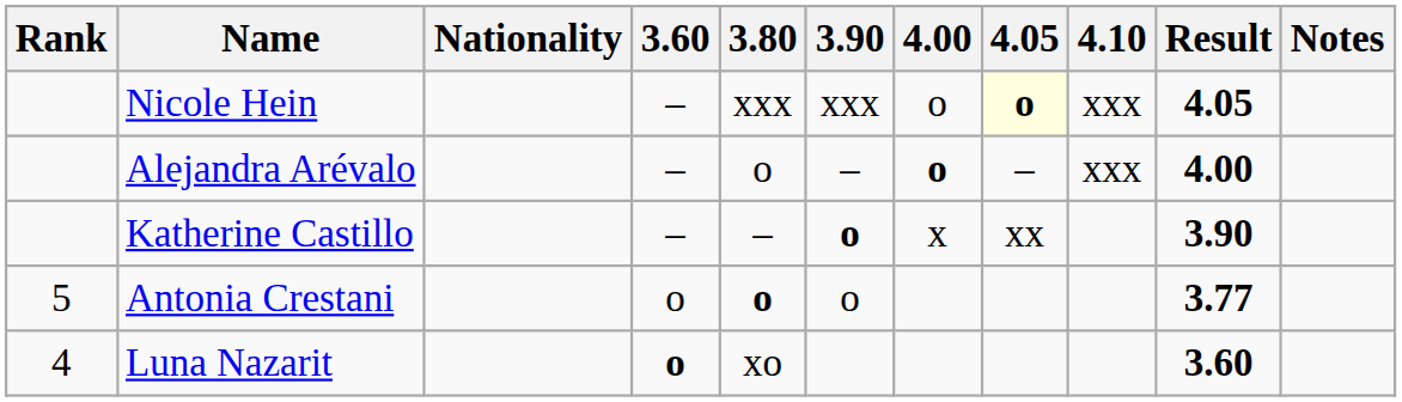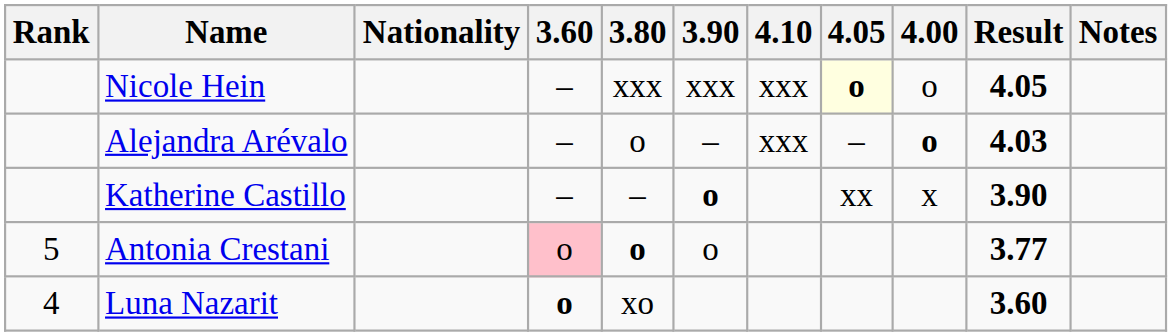 <table class="wikitable sortable" style="text-align:center;font-size:95%">
 <tr>
 <th>Rank</th>
 <th>Name</th>
 <th>Nationality</th>
 <th>3.60</th>
 <th>3.80</th>
 <th>3.90</th>
+<th>4.10</th>
+<th>4.05</th>
 <th>4.00</th>
-<th>4.05</th>
-<th>4.10</th>
 <th>Result</th>
 <th>Notes</th>
 </tr>
 <tr>
 <td></td>
 <td align=left><a href='#'>Nicole Hein</a></td>
 <td align=left></td>
 <td>–</td>
 <td>xxx</td>
 <td>xxx</td>
+<td>xxx</td>
+<td style="background: lightyellow;"><strong>o</strong></td>
 <td>o</td>
-<td style="background: lightyellow;"><strong>o</strong></td>
-<td>xxx</td>
 <td><strong>4.05</strong></td>
 <td></td>
 </tr>
 <tr>
 <td></td>
 <td align=left><a href='#'>Alejandra Arévalo</a></td>
 <td align=left></td>
 <td>–</td>
 <td>o</td>
 <td>–</td>
+<td>xxx</td>
+<td>–</td>
 <td><strong>o</strong></td>
-<td>–</td>
-<td>xxx</td>
-<td><strong>4.00</strong></td>
+<td><strong>4.03</strong></td>
 <td></td>
 </tr>
 <tr>
 <td></td>
 <td align=left><a href='#'>Katherine Castillo</a></td>
 <td align=left></td>
 <td>–</td>
 <td>–</td>
 <td><strong>o</strong></td>
+<td></td>
+<td>xx</td>
 <td>x</td>
-<td>xx</td>
-<td></td>
 <td><strong>3.90</strong></td>
 <td></td>
 </tr>
 <tr>
 <td>5</td>
 <td align=left><a href='#'>Antonia Crestani</a></td>
 <td align=left></td>
-<td>o</td>
+<td style="background: pink;">o</td>
 <td><strong>o</strong></td>
 <td>o</td>
 <td></td>
 <td></td>
 <td></td>
 <td><strong>3.77</strong></td>
 <td></td>
 </tr>
 <tr>
 <td>4</td>
 <td align=left><a href='#'>Luna Nazarit</a></td>
 <td align=left></td>
 <td><strong>o</strong></td>
 <td>xo</td>
 <td></td>
 <td></td>
 <td></td>
 <td></td>
 <td><strong>3.60</strong></td>
 <td></td>
 </tr>
 </table>
